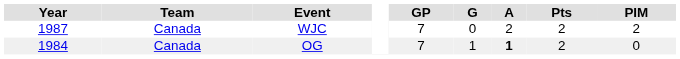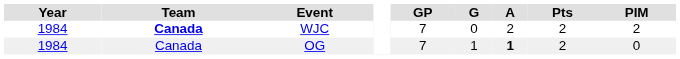 <table border="0" cellpadding="1" cellspacing="0" style="text-align:center; width:50em">
 <tr ALIGN="center" bgcolor="#e0e0e0">
 <th>Year</th>
 <th>Team</th>
 <th>Event</th>
 <th rowspan="99" bgcolor="#ffffff"> </th>
 <th>GP</th>
 <th>G</th>
 <th>A</th>
 <th>Pts</th>
 <th>PIM</th>
 </tr>
 <tr>
-<td><a href='#'>1987</a></td>
-<td><a href='#'>Canada</a></td>
+<td><a href='#'>1984</a></td>
+<td><strong><a href='#'>Canada</a></strong></td>
 <td><a href='#'>WJC</a></td>
 <td>7</td>
 <td>0</td>
 <td>2</td>
 <td>2</td>
 <td>2</td>
 </tr>
 <tr bgcolor="#f0f0f0">
 <td><a href='#'>1984</a></td>
 <td><a href='#'>Canada</a></td>
 <td><a href='#'>OG</a></td>
 <td>7</td>
 <td>1</td>
 <td><strong>1</strong></td>
 <td>2</td>
 <td>0</td>
 </tr>
 </table>
